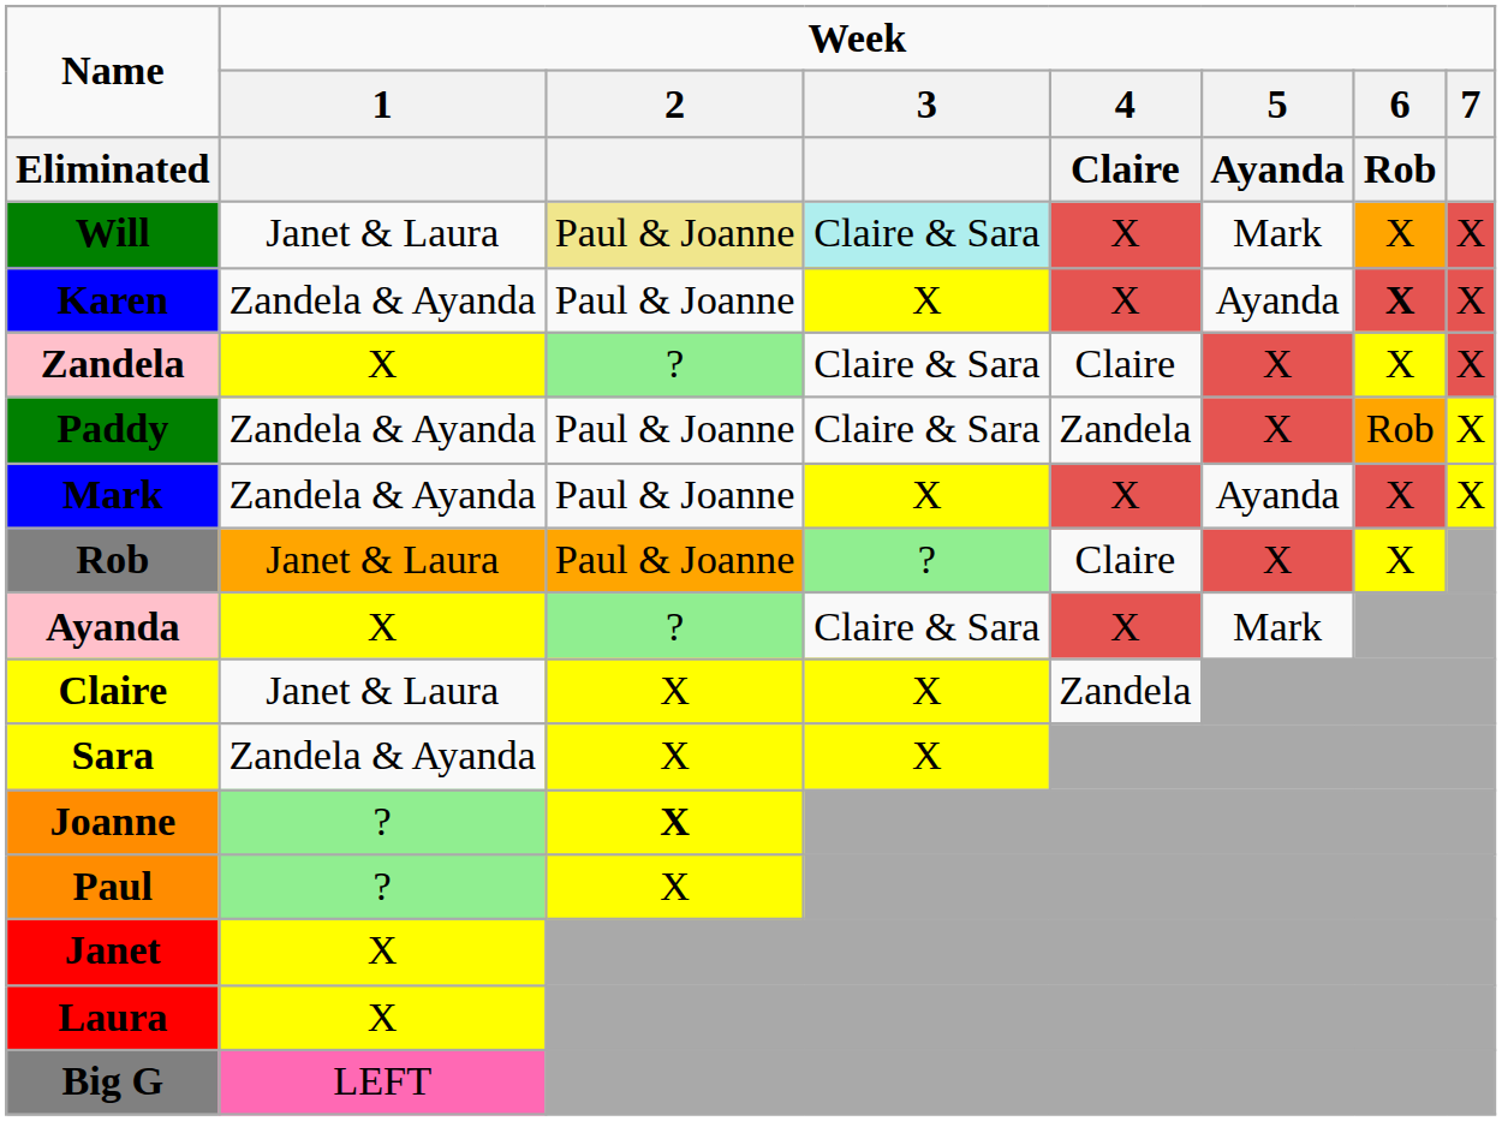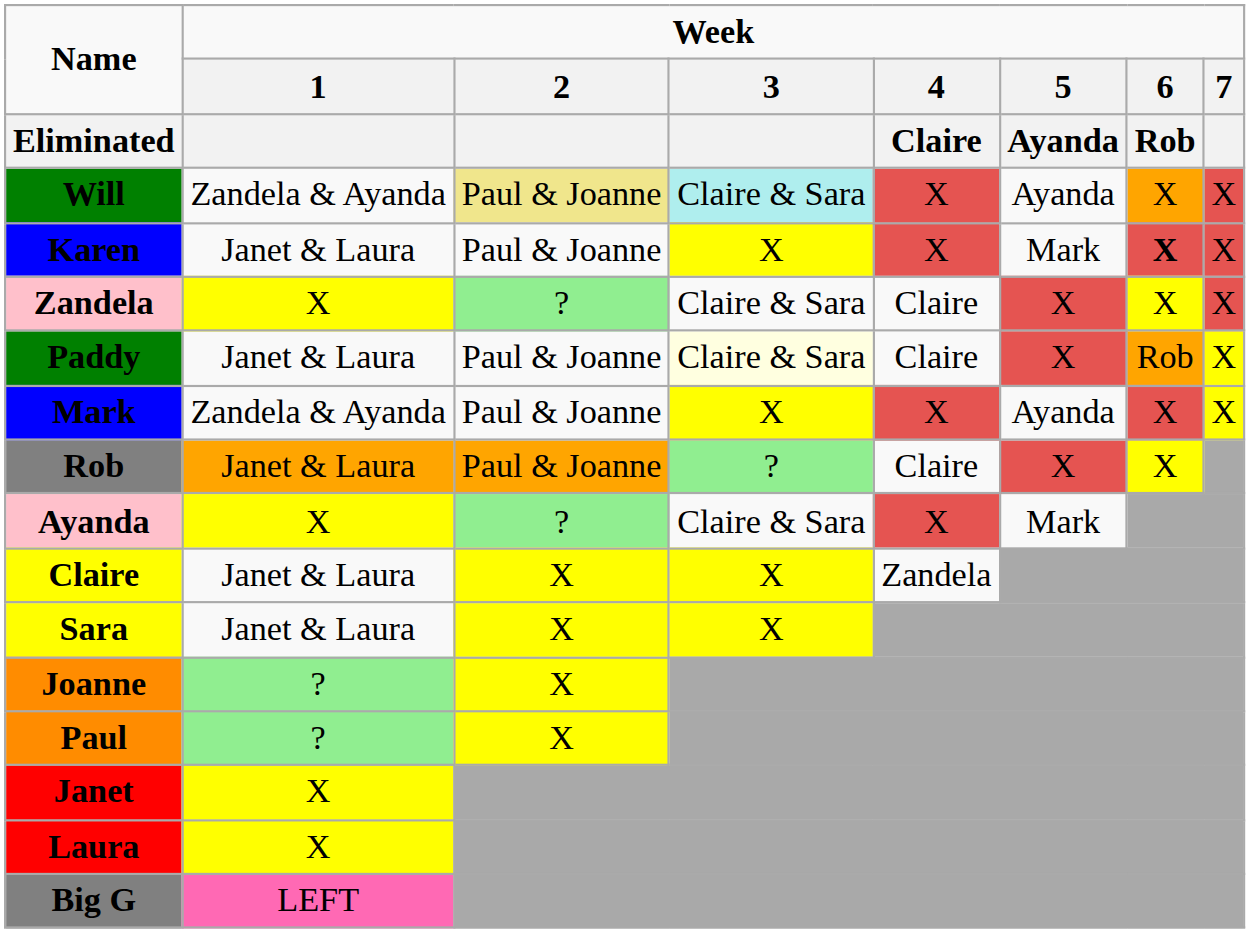 <table class="wikitable" style="text-align:center" align="center">
 <tr>
 <td rowspan=2><strong>Name</strong></td>
 <td colspan=7><strong>Week</strong></td>
 </tr>
 <tr>
 <th>1</th>
 <th>2</th>
 <th>3</th>
 <th>4</th>
 <th>5</th>
 <th>6</th>
 <th>7</th>
 </tr>
 <tr>
 <th>Eliminated</th>
 <th></th>
 <th></th>
 <th></th>
 <th>Claire</th>
 <th>Ayanda</th>
 <th>Rob</th>
 <th></th>
 </tr>
 <tr>
 <td bgcolor="green"><span><strong>Will</strong></span></td>
-<td>Janet & Laura</td>
+<td>Zandela & Ayanda</td>
 <td style="background: khaki;">Paul & Joanne</td>
 <td style="background: paleturquoise;">Claire & Sara</td>
 <td style="background:#e55451;">X</td>
-<td>Mark</td>
+<td>Ayanda</td>
 <td style="background:orange;">X</td>
 <td style="background:#e55451;">X</td>
 </tr>
 <tr>
 <td bgcolor="blue"><span><strong>Karen</strong></span></td>
-<td>Zandela & Ayanda</td>
+<td>Janet & Laura</td>
 <td>Paul & Joanne</td>
 <td bgcolor="yellow">X</td>
 <td style="background:#e55451;">X</td>
-<td>Ayanda</td>
+<td>Mark</td>
 <td style="background:#e55451;"><strong>X</strong></td>
 <td style="background:#e55451;">X</td>
 </tr>
 <tr>
 <td bgcolor="pink"><strong>Zandela</strong></td>
 <td bgcolor="yellow">X</td>
 <td bgcolor="lightgreen">?</td>
 <td>Claire & Sara</td>
 <td>Claire</td>
 <td style="background:#e55451;">X</td>
 <td style="background:yellow;">X</td>
 <td style="background:#e55451;">X</td>
 </tr>
 <tr>
 <td bgcolor="green"><span><strong>Paddy</strong></span></td>
-<td>Zandela & Ayanda</td>
+<td>Janet & Laura</td>
 <td>Paul & Joanne</td>
-<td>Claire & Sara</td>
-<td>Zandela</td>
+<td style="background: lightyellow;">Claire & Sara</td>
+<td>Claire</td>
 <td style="background:#e55451;">X</td>
 <td bgcolor="orange">Rob</td>
 <td style="background:yellow;">X</td>
 </tr>
 <tr>
 <td bgcolor="blue"><span><strong>Mark</strong></span></td>
 <td>Zandela & Ayanda</td>
 <td>Paul & Joanne</td>
 <td bgcolor="yellow">X</td>
 <td style="background:#e55451;">X</td>
 <td>Ayanda</td>
 <td style="background:#e55451;">X</td>
 <td style="background:yellow;">X</td>
 </tr>
 <tr>
 <td bgcolor="grey"><strong>Rob</strong></td>
 <td bgcolor="orange">Janet & Laura</td>
 <td bgcolor="orange">Paul & Joanne</td>
 <td bgcolor="lightgreen">?</td>
 <td>Claire</td>
 <td style="background:#e55451;">X</td>
 <td style="background:yellow;">X</td>
 <td bgcolor="darkgray" colspan=1></td>
 </tr>
 <tr>
 <td bgcolor="pink"><strong>Ayanda</strong></td>
 <td bgcolor="yellow">X</td>
 <td bgcolor="lightgreen">?</td>
 <td>Claire & Sara</td>
 <td style="background:#e55451;">X</td>
 <td>Mark</td>
 <td bgcolor="darkgray" colspan=2></td>
 </tr>
 <tr>
 <td bgcolor="yellow"><strong>Claire</strong></td>
 <td>Janet & Laura</td>
 <td bgcolor="yellow">X</td>
 <td bgcolor="yellow">X</td>
 <td>Zandela</td>
 <td bgcolor="darkgray" colspan=3></td>
 </tr>
 <tr>
 <td bgcolor="yellow"><strong>Sara</strong></td>
-<td>Zandela & Ayanda</td>
+<td>Janet & Laura</td>
 <td bgcolor="yellow">X</td>
 <td bgcolor="yellow">X</td>
 <td bgcolor="darkgray" colspan=4></td>
 </tr>
 <tr>
 <td bgcolor="darkorange"><strong>Joanne</strong></td>
 <td bgcolor="lightgreen">?</td>
-<td bgcolor="yellow"><strong>X</strong></td>
+<td bgcolor="yellow">X</td>
 <td bgcolor="darkgray" colspan=5></td>
 </tr>
 <tr>
 <td bgcolor="darkorange"><strong>Paul</strong></td>
 <td bgcolor="lightgreen">?</td>
 <td bgcolor="yellow">X</td>
 <td bgcolor="darkgray" colspan=5></td>
 </tr>
 <tr>
 <td bgcolor="red"><span><strong>Janet</strong></span></td>
 <td bgcolor="yellow">X</td>
 <td bgcolor="darkgray" colspan=6></td>
 </tr>
 <tr>
 <td bgcolor="red"><span><strong>Laura</strong></span></td>
 <td bgcolor="yellow">X</td>
 <td bgcolor="darkgray" colspan=6></td>
 </tr>
 <tr>
 <td bgcolor="grey"><strong>Big G</strong></td>
 <td bgcolor="hotpink">LEFT</td>
 <td bgcolor="darkgray" colspan=6></td>
 </tr>
 </table>
